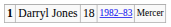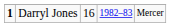 <table class="wikitable">
 <tr>
 </tr>
 <tr>
 <td><strong>1</strong></td>
 <td>Darryl Jones</td>
-<td>18</td>
+<td>16</td>
 <td style="font-size:80%;"><a href='#'>1982–83</a></td>
 <td style="font-size:80%;">Mercer</td>
 </tr>
 </table>
